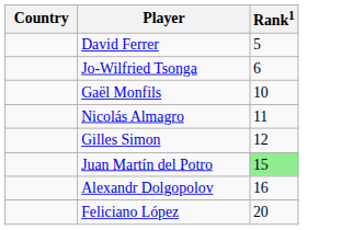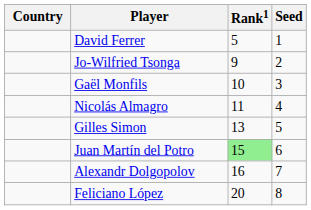 <table class="sortable wikitable">
 <tr>
 <th width="70">Country</th>
 <th width="175">Player</th>
 <th>Rank<sup>1</sup></th>
+<th>Seed</th>
 </tr>
 <tr>
 <td></td>
 <td><a href='#'>David Ferrer</a></td>
 <td>5</td>
+<td>1</td>
 </tr>
 <tr>
 <td></td>
 <td><a href='#'>Jo-Wilfried Tsonga</a></td>
-<td>6</td>
+<td>9</td>
+<td>2</td>
 </tr>
 <tr>
 <td></td>
 <td><a href='#'>Gaël Monfils</a></td>
 <td>10</td>
+<td>3</td>
 </tr>
 <tr>
 <td></td>
 <td><a href='#'>Nicolás Almagro</a></td>
 <td>11</td>
+<td>4</td>
 </tr>
 <tr>
 <td></td>
 <td><a href='#'>Gilles Simon</a></td>
-<td>12</td>
+<td>13</td>
+<td>5</td>
 </tr>
 <tr>
 <td></td>
 <td><a href='#'>Juan Martín del Potro</a></td>
 <td style="background: lightgreen;">15</td>
+<td>6</td>
 </tr>
 <tr>
 <td></td>
 <td><a href='#'>Alexandr Dolgopolov</a></td>
 <td>16</td>
+<td>7</td>
 </tr>
 <tr>
 <td></td>
 <td><a href='#'>Feliciano López</a></td>
 <td>20</td>
+<td>8</td>
 </tr>
 </table>
